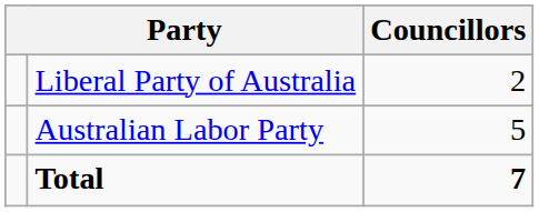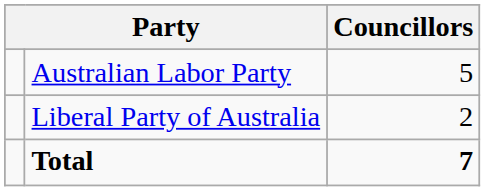 <table class="wikitable">
 <tr>
 <th colspan="2">Party</th>
 <th>Councillors</th>
 </tr>
 <tr>
 <td> </td>
-<td><a href='#'>Liberal Party of Australia</a></td>
-<td align=right>2</td>
+<td><a href='#'>Australian Labor Party</a></td>
+<td align=right>5</td>
 </tr>
 <tr>
 <td> </td>
-<td><a href='#'>Australian Labor Party</a></td>
-<td align=right>5</td>
+<td><a href='#'>Liberal Party of Australia</a></td>
+<td align=right>2</td>
 </tr>
 <tr>
 <td></td>
 <td><strong>Total</strong></td>
 <td align=right><strong>7</strong></td>
 </tr>
 </table>
